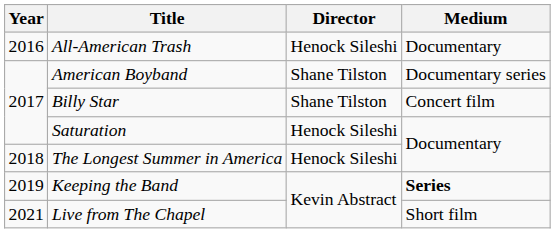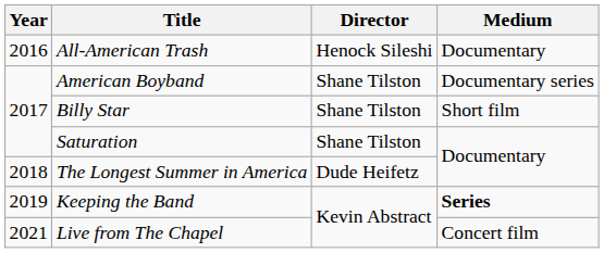 <table class="wikitable">
 <tr>
 <th>Year</th>
 <th>Title</th>
 <th>Director</th>
 <th>Medium</th>
 </tr>
 <tr>
 <td>2016</td>
 <td><em>All-American Trash</em></td>
 <td>Henock Sileshi</td>
 <td>Documentary</td>
 </tr>
 <tr>
 <td rowspan="3">2017</td>
 <td><em>American Boyband</em></td>
 <td>Shane Tilston</td>
 <td>Documentary series</td>
 </tr>
 <tr>
 <td><em>Billy Star</em></td>
 <td>Shane Tilston</td>
-<td>Concert film</td>
+<td>Short film</td>
 </tr>
 <tr>
 <td><em>Saturation</em></td>
-<td>Henock Sileshi</td>
+<td>Shane Tilston</td>
 <td rowspan="2">Documentary</td>
 </tr>
 <tr>
 <td>2018</td>
 <td><em>The Longest Summer in America</em></td>
-<td>Henock Sileshi</td>
+<td>Dude Heifetz</td>
 </tr>
 <tr>
 <td>2019</td>
 <td><em>Keeping the Band</em></td>
 <td rowspan="2">Kevin Abstract</td>
 <td><strong>Series</strong></td>
 </tr>
 <tr>
 <td>2021</td>
 <td><em>Live from The Chapel</em></td>
-<td>Short film</td>
+<td>Concert film</td>
 </tr>
 </table>
